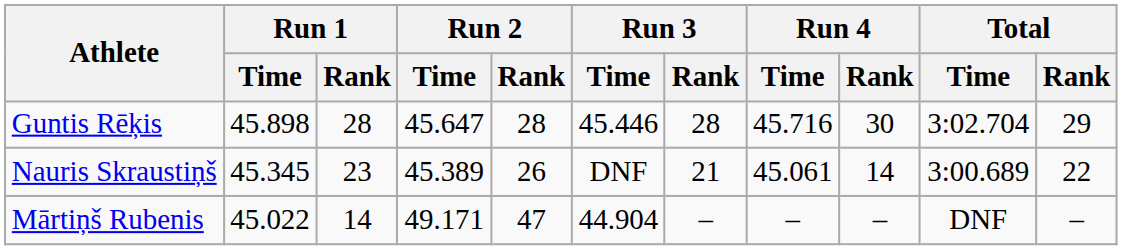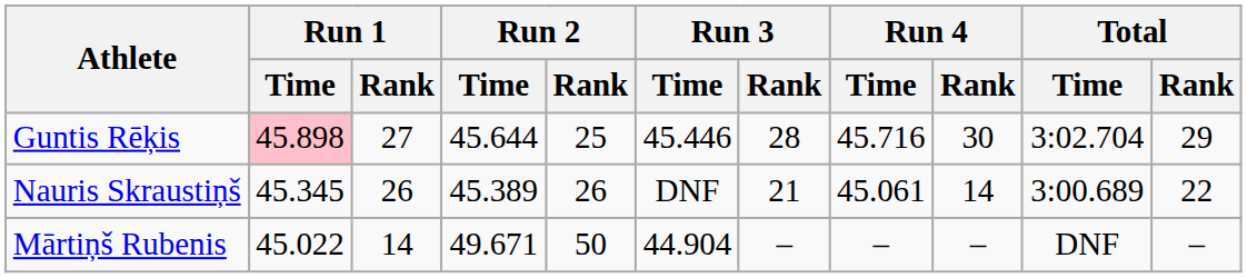 <table class="wikitable" border="1" style="font-size:90%">
 <tr>
 <th rowspan="2">Athlete</th>
 <th colspan="2">Run 1</th>
 <th colspan="2">Run 2</th>
 <th colspan="2">Run 3</th>
 <th colspan="2">Run 4</th>
 <th colspan="2">Total</th>
 </tr>
 <tr>
 <th>Time</th>
 <th>Rank</th>
 <th>Time</th>
 <th>Rank</th>
 <th>Time</th>
 <th>Rank</th>
 <th>Time</th>
 <th>Rank</th>
 <th>Time</th>
 <th>Rank</th>
 </tr>
 <tr>
 <td><a href='#'>Guntis Rēķis</a></td>
-<td align="center">45.898</td>
-<td align="center">28</td>
-<td align="center">45.647</td>
-<td align="center">28</td>
+<td align="center" style="background: pink;">45.898</td>
+<td align="center">27</td>
+<td align="center">45.644</td>
+<td align="center">25</td>
 <td align="center">45.446</td>
 <td align="center">28</td>
 <td align="center">45.716</td>
 <td align="center">30</td>
 <td align="center">3:02.704</td>
 <td align="center">29</td>
 </tr>
 <tr>
 <td><a href='#'>Nauris Skraustiņš</a></td>
 <td align="center">45.345</td>
-<td align="center">23</td>
+<td align="center">26</td>
 <td align="center">45.389</td>
 <td align="center">26</td>
 <td align="center">DNF</td>
 <td align="center">21</td>
 <td align="center">45.061</td>
 <td align="center">14</td>
 <td align="center">3:00.689</td>
 <td align="center">22</td>
 </tr>
 <tr>
 <td><a href='#'>Mārtiņš Rubenis</a></td>
 <td align="center">45.022</td>
 <td align="center">14</td>
-<td align="center">49.171</td>
-<td align="center">47</td>
+<td align="center">49.671</td>
+<td align="center">50</td>
 <td align="center">44.904</td>
 <td align="center">–</td>
 <td align="center">–</td>
 <td align="center">–</td>
 <td align="center">DNF</td>
 <td align="center">–</td>
 </tr>
 </table>
